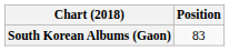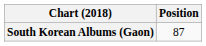 <table class="wikitable plainrowheaders" style="text-align:center">
 <tr>
 <th scope="col">Chart (2018)</th>
 <th scope="col">Position</th>
 </tr>
 <tr>
 <th scope="row">South Korean Albums (Gaon)</th>
-<td>83</td>
+<td>87</td>
 </tr>
 </table>
